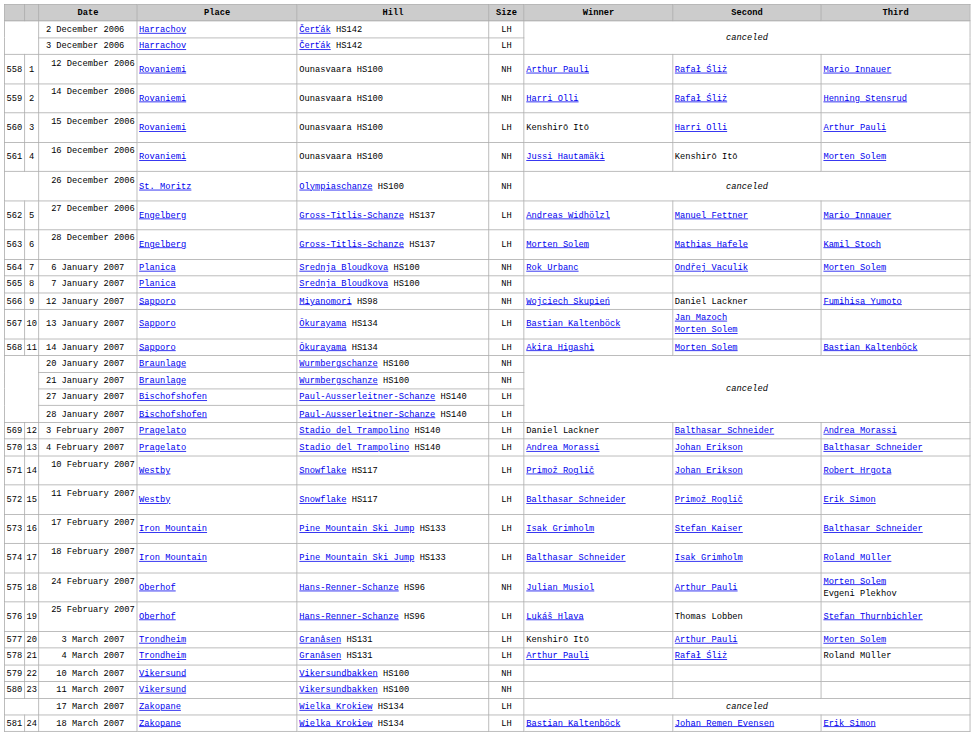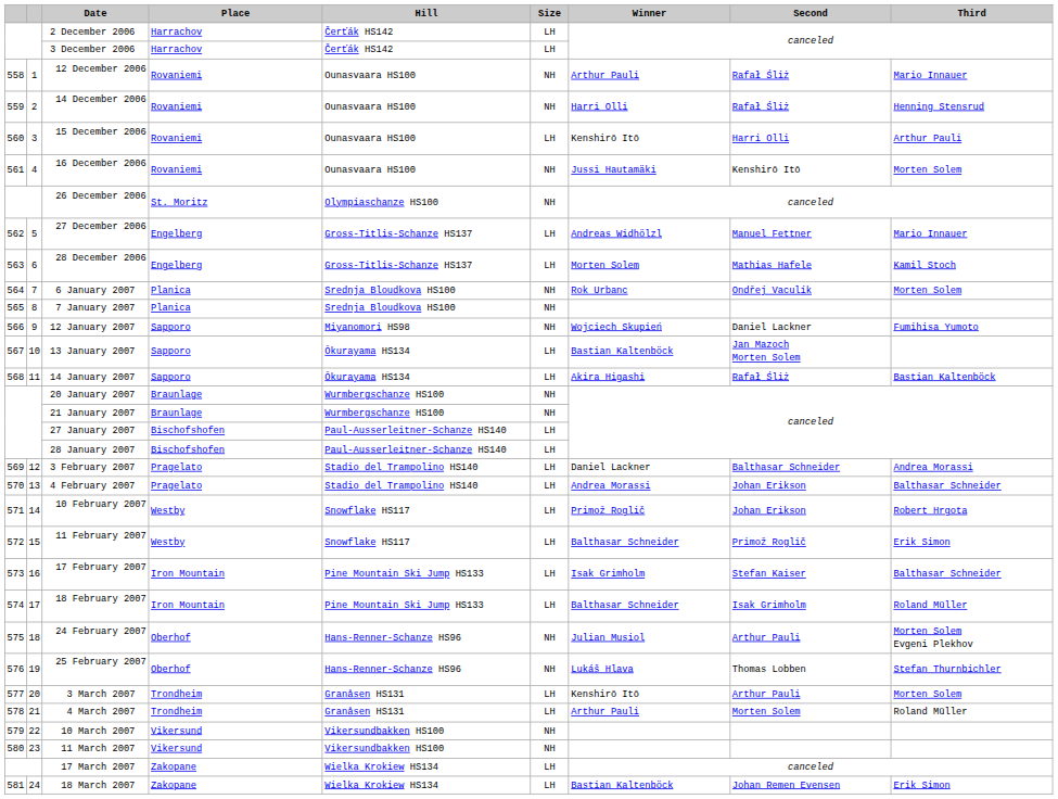 <table class="wikitable plainrowheaders" style="background:#fff; font-size:86%; line-height:16px; border:grey solid 1px; border-collapse:collapse;">
 <tr style="background:#ccc; text-align:center;">
 <th scope="col" style="background:#ccc; width=20 px;"></th>
 <th scope="col" style="background:#ccc; width=30 px;"></th>
 <th scope="col" style="background:#ccc; width:120px;">Date</th>
 <th scope="col" style="background:#ccc; width:200px;">Place</th>
 <th scope="col" style="background:#ccc; width:240px;">Hill</th>
 <th scope="col" style="background:#ccc; width:40px;">Size</th>
 <th scope="col" style="background:#ccc; width:185px;">Winner</th>
 <th scope="col" style="background:#ccc; width:185px;">Second</th>
 <th scope="col" style="background:#ccc; width:185px;">Third</th>
 </tr>
 <tr>
 <td colspan=2 rowspan=2></td>
 <td align=right>2 December 2006  </td>
 <td> <a href='#'>Harrachov</a></td>
 <td><a href='#'>Čerťák</a> HS142</td>
 <td align=center>LH</td>
 <td colspan=3 rowspan=2 align=center><em>canceled</em></td>
 </tr>
 <tr>
 <td align=right>3 December 2006  </td>
 <td> <a href='#'>Harrachov</a></td>
 <td><a href='#'>Čerťák</a> HS142</td>
 <td align=center>LH</td>
 </tr>
 <tr>
 <td align=center>558</td>
 <td align=center>1</td>
 <td align=right>12 December 2006  </td>
 <td> <a href='#'>Rovaniemi</a></td>
 <td>Ounasvaara HS100</td>
 <td align=center>NH</td>
 <td> <a href='#'>Arthur Pauli</a></td>
 <td> <a href='#'>Rafał Śliż</a></td>
 <td> <a href='#'>Mario Innauer</a></td>
 </tr>
 <tr>
 <td align=center>559</td>
 <td align=center>2</td>
 <td align=right>14 December 2006  </td>
 <td> <a href='#'>Rovaniemi</a></td>
 <td>Ounasvaara HS100</td>
 <td align=center>NH</td>
 <td> <a href='#'>Harri Olli</a></td>
 <td> <a href='#'>Rafał Śliż</a></td>
 <td> <a href='#'>Henning Stensrud</a></td>
 </tr>
 <tr>
 <td align=center>560</td>
 <td align=center>3</td>
 <td align=right>15 December 2006  </td>
 <td> <a href='#'>Rovaniemi</a></td>
 <td>Ounasvaara HS100</td>
 <td align=center>LH</td>
 <td> Kenshirō Itō</td>
 <td> <a href='#'>Harri Olli</a></td>
 <td> <a href='#'>Arthur Pauli</a></td>
 </tr>
 <tr>
 <td align=center>561</td>
 <td align=center>4</td>
 <td align=right>16 December 2006  </td>
 <td> <a href='#'>Rovaniemi</a></td>
 <td>Ounasvaara HS100</td>
 <td align=center>NH</td>
 <td> <a href='#'>Jussi Hautamäki</a></td>
 <td> Kenshirō Itō</td>
 <td> <a href='#'>Morten Solem</a></td>
 </tr>
 <tr>
 <td colspan=2></td>
 <td align=right>26 December 2006  </td>
 <td> <a href='#'>St. Moritz</a></td>
 <td><a href='#'>Olympiaschanze</a> HS100</td>
 <td align=center>NH</td>
 <td colspan=3 align=center><em>canceled</em></td>
 </tr>
 <tr>
 <td align=center>562</td>
 <td align=center>5</td>
 <td align=right>27 December 2006  </td>
 <td> <a href='#'>Engelberg</a></td>
 <td><a href='#'>Gross-Titlis-Schanze</a> HS137</td>
 <td align=center>LH</td>
 <td> <a href='#'>Andreas Widhölzl</a></td>
 <td> <a href='#'>Manuel Fettner</a></td>
 <td> <a href='#'>Mario Innauer</a></td>
 </tr>
 <tr>
 <td align=center>563</td>
 <td align=center>6</td>
 <td align=right>28 December 2006  </td>
 <td> <a href='#'>Engelberg</a></td>
 <td><a href='#'>Gross-Titlis-Schanze</a> HS137</td>
 <td align=center>LH</td>
 <td> <a href='#'>Morten Solem</a></td>
 <td> <a href='#'>Mathias Hafele</a></td>
 <td> <a href='#'>Kamil Stoch</a></td>
 </tr>
 <tr>
 <td align=center>564</td>
 <td align=center>7</td>
 <td align=right>6 January 2007  </td>
 <td> <a href='#'>Planica</a></td>
 <td><a href='#'>Srednja Bloudkova</a> HS100</td>
 <td align=center>NH</td>
 <td> <a href='#'>Rok Urbanc</a></td>
 <td> <a href='#'>Ondřej Vaculík</a></td>
 <td> <a href='#'>Morten Solem</a></td>
 </tr>
 <tr>
 <td align=center>565</td>
 <td align=center>8</td>
 <td align=right>7 January 2007  </td>
 <td> <a href='#'>Planica</a></td>
 <td><a href='#'>Srednja Bloudkova</a> HS100</td>
 <td align=center>NH</td>
 <td></td>
 <td></td>
 <td></td>
 </tr>
 <tr>
 <td align=center>566</td>
 <td align=center>9</td>
 <td align=right>12 January 2007  </td>
 <td> <a href='#'>Sapporo</a></td>
 <td><a href='#'>Miyanomori</a> HS98</td>
 <td align=center>NH</td>
 <td> <a href='#'>Wojciech Skupień</a></td>
 <td> Daniel Lackner</td>
 <td> <a href='#'>Fumihisa Yumoto</a></td>
 </tr>
 <tr>
 <td align=center>567</td>
 <td align=center>10</td>
 <td align=right>13 January 2007  </td>
 <td> <a href='#'>Sapporo</a></td>
 <td><a href='#'>Ōkurayama</a> HS134</td>
 <td align=center>LH</td>
 <td> <a href='#'>Bastian Kaltenböck</a></td>
 <td> <a href='#'>Jan Mazoch</a><br> <a href='#'>Morten Solem</a></td>
 <td></td>
 </tr>
 <tr>
 <td align=center>568</td>
 <td align=center>11</td>
 <td align=right>14 January 2007  </td>
 <td> <a href='#'>Sapporo</a></td>
 <td><a href='#'>Ōkurayama</a> HS134</td>
 <td align=center>LH</td>
 <td> <a href='#'>Akira Higashi</a></td>
-<td> <a href='#'>Morten Solem</a></td>
+<td> <a href='#'>Rafał Śliż</a></td>
 <td> <a href='#'>Bastian Kaltenböck</a></td>
 </tr>
 <tr>
 <td colspan=2 rowspan=4></td>
 <td align=right>20 January 2007  </td>
 <td> <a href='#'>Braunlage</a></td>
 <td><a href='#'>Wurmbergschanze</a> HS100</td>
 <td align=center>NH</td>
 <td colspan=3 rowspan=4 align=center><em>canceled</em></td>
 </tr>
 <tr>
 <td align=right>21 January 2007  </td>
 <td> <a href='#'>Braunlage</a></td>
 <td><a href='#'>Wurmbergschanze</a> HS100</td>
 <td align=center>NH</td>
 </tr>
 <tr>
 <td align=right>27 January 2007  </td>
 <td> <a href='#'>Bischofshofen</a></td>
 <td><a href='#'>Paul-Ausserleitner-Schanze</a> HS140</td>
 <td align=center>LH</td>
 </tr>
 <tr>
 <td align=right>28 January 2007  </td>
 <td> <a href='#'>Bischofshofen</a></td>
 <td><a href='#'>Paul-Ausserleitner-Schanze</a> HS140</td>
 <td align=center>LH</td>
 </tr>
 <tr>
 <td align=center>569</td>
 <td align=center>12</td>
 <td align=right>3 February 2007  </td>
 <td> <a href='#'>Pragelato</a></td>
 <td><a href='#'>Stadio del Trampolino</a> HS140</td>
 <td align=center>LH</td>
 <td> Daniel Lackner</td>
 <td> <a href='#'>Balthasar Schneider</a></td>
 <td> <a href='#'>Andrea Morassi</a></td>
 </tr>
 <tr>
 <td align=center>570</td>
 <td align=center>13</td>
 <td align=right>4 February 2007  </td>
 <td> <a href='#'>Pragelato</a></td>
 <td><a href='#'>Stadio del Trampolino</a> HS140</td>
 <td align=center>LH</td>
 <td> <a href='#'>Andrea Morassi</a></td>
 <td> <a href='#'>Johan Erikson</a></td>
 <td> <a href='#'>Balthasar Schneider</a></td>
 </tr>
 <tr>
 <td align=center>571</td>
 <td align=center>14</td>
 <td align=right>10 February 2007  </td>
 <td> <a href='#'>Westby</a></td>
 <td><a href='#'>Snowflake</a> HS117</td>
 <td align=center>LH</td>
 <td> <a href='#'>Primož Roglič</a></td>
 <td> <a href='#'>Johan Erikson</a></td>
 <td> <a href='#'>Robert Hrgota</a></td>
 </tr>
 <tr>
 <td align=center>572</td>
 <td align=center>15</td>
 <td align=right>11 February 2007  </td>
 <td> <a href='#'>Westby</a></td>
 <td><a href='#'>Snowflake</a> HS117</td>
 <td align=center>LH</td>
 <td> <a href='#'>Balthasar Schneider</a></td>
 <td> <a href='#'>Primož Roglič</a></td>
 <td> <a href='#'>Erik Simon</a></td>
 </tr>
 <tr>
 <td align=center>573</td>
 <td align=center>16</td>
 <td align=right>17 February 2007  </td>
 <td> <a href='#'>Iron Mountain</a></td>
 <td><a href='#'>Pine Mountain Ski Jump</a> HS133</td>
 <td align=center>LH</td>
 <td> <a href='#'>Isak Grimholm</a></td>
 <td> <a href='#'>Stefan Kaiser</a></td>
 <td> <a href='#'>Balthasar Schneider</a></td>
 </tr>
 <tr>
 <td align=center>574</td>
 <td align=center>17</td>
 <td align=right>18 February 2007  </td>
 <td> <a href='#'>Iron Mountain</a></td>
 <td><a href='#'>Pine Mountain Ski Jump</a> HS133</td>
 <td align=center>LH</td>
 <td> <a href='#'>Balthasar Schneider</a></td>
 <td> <a href='#'>Isak Grimholm</a></td>
 <td> <a href='#'>Roland Müller</a></td>
 </tr>
 <tr>
 <td align=center>575</td>
 <td align=center>18</td>
 <td align=right>24 February 2007  </td>
 <td> <a href='#'>Oberhof</a></td>
 <td><a href='#'>Hans-Renner-Schanze</a> HS96</td>
 <td align=center>NH</td>
 <td> <a href='#'>Julian Musiol</a></td>
 <td> <a href='#'>Arthur Pauli</a></td>
 <td> <a href='#'>Morten Solem</a><br> Evgeni Plekhov</td>
 </tr>
 <tr>
 <td align=center>576</td>
 <td align=center>19</td>
 <td align=right>25 February 2007  </td>
 <td> <a href='#'>Oberhof</a></td>
 <td><a href='#'>Hans-Renner-Schanze</a> HS96</td>
-<td align=center>LH</td>
+<td align=center>NH</td>
 <td> <a href='#'>Lukáš Hlava</a></td>
 <td> Thomas Lobben</td>
 <td> <a href='#'>Stefan Thurnbichler</a></td>
 </tr>
 <tr>
 <td align=center>577</td>
 <td align=center>20</td>
 <td align=right>3 March 2007  </td>
 <td> <a href='#'>Trondheim</a></td>
 <td><a href='#'>Granåsen</a> HS131</td>
 <td align=center>LH</td>
 <td> Kenshirō Itō</td>
 <td> <a href='#'>Arthur Pauli</a></td>
 <td> <a href='#'>Morten Solem</a></td>
 </tr>
 <tr>
 <td align=center>578</td>
 <td align=center>21</td>
 <td align=right>4 March 2007  </td>
 <td> <a href='#'>Trondheim</a></td>
 <td><a href='#'>Granåsen</a> HS131</td>
 <td align=center>LH</td>
 <td> <a href='#'>Arthur Pauli</a></td>
-<td> <a href='#'>Rafał Śliż</a></td>
+<td> <a href='#'>Morten Solem</a></td>
 <td> Roland Müller</td>
 </tr>
 <tr>
 <td align=center>579</td>
 <td align=center>22</td>
 <td align=right>10 March 2007  </td>
 <td> <a href='#'>Vikersund</a></td>
 <td><a href='#'>Vikersundbakken</a> HS100</td>
 <td align=center>NH</td>
 <td></td>
 <td></td>
 <td></td>
 </tr>
 <tr>
 <td align=center>580</td>
 <td align=center>23</td>
 <td align=right>11 March 2007  </td>
 <td> <a href='#'>Vikersund</a></td>
 <td><a href='#'>Vikersundbakken</a> HS100</td>
 <td align=center>NH</td>
 <td></td>
 <td></td>
 <td></td>
 </tr>
 <tr>
 <td colspan=2></td>
 <td align=right>17 March 2007  </td>
 <td> <a href='#'>Zakopane</a></td>
 <td><a href='#'>Wielka Krokiew</a> HS134</td>
 <td align=center>LH</td>
 <td colspan=3 align=center><em>canceled</em></td>
 </tr>
 <tr>
 <td align=center>581</td>
 <td align=center>24</td>
 <td align=right>18 March 2007  </td>
 <td> <a href='#'>Zakopane</a></td>
 <td><a href='#'>Wielka Krokiew</a> HS134</td>
 <td align=center>LH</td>
 <td> <a href='#'>Bastian Kaltenböck</a></td>
 <td> <a href='#'>Johan Remen Evensen</a></td>
 <td> <a href='#'>Erik Simon</a></td>
 </tr>
 </table>
